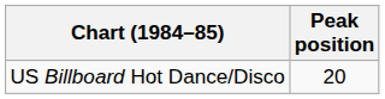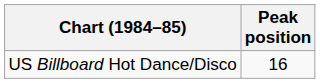 <table class="wikitable">
 <tr>
 <th>Chart (1984–85)</th>
 <th>Peak<br>position</th>
 </tr>
 <tr>
 <td align="left">US <em>Billboard</em> Hot Dance/Disco</td>
-<td style="text-align:center;">20</td>
+<td style="text-align:center;">16</td>
 </tr>
 </table>
